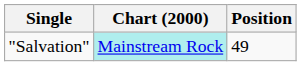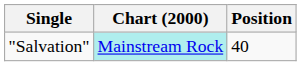 <table class="wikitable">
 <tr>
 <th align="left">Single</th>
 <th align="left">Chart (2000)</th>
 <th align="left">Position</th>
 </tr>
 <tr>
 <td align="left">"Salvation"</td>
 <td align="left" style="background: paleturquoise;"><a href='#'>Mainstream Rock</a></td>
-<td align="left">49</td>
+<td align="left">40</td>
 </tr>
 </table>
